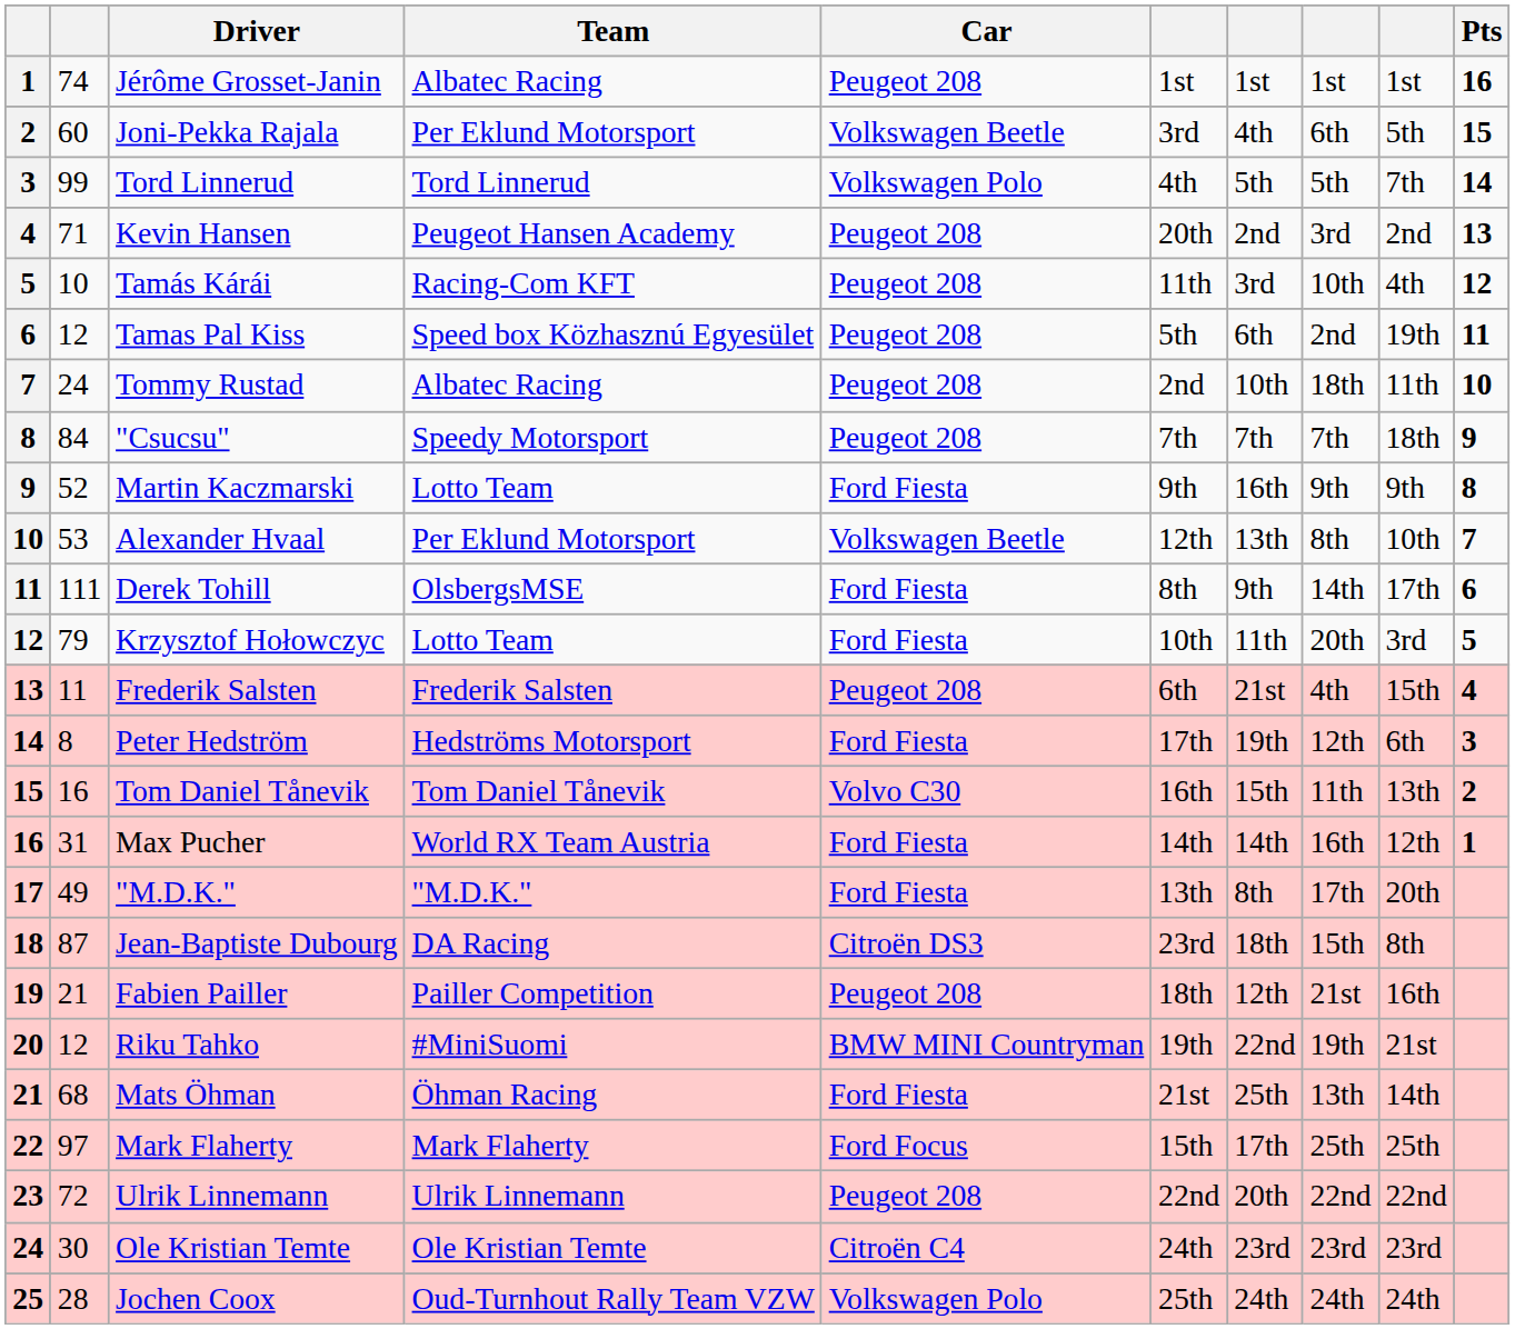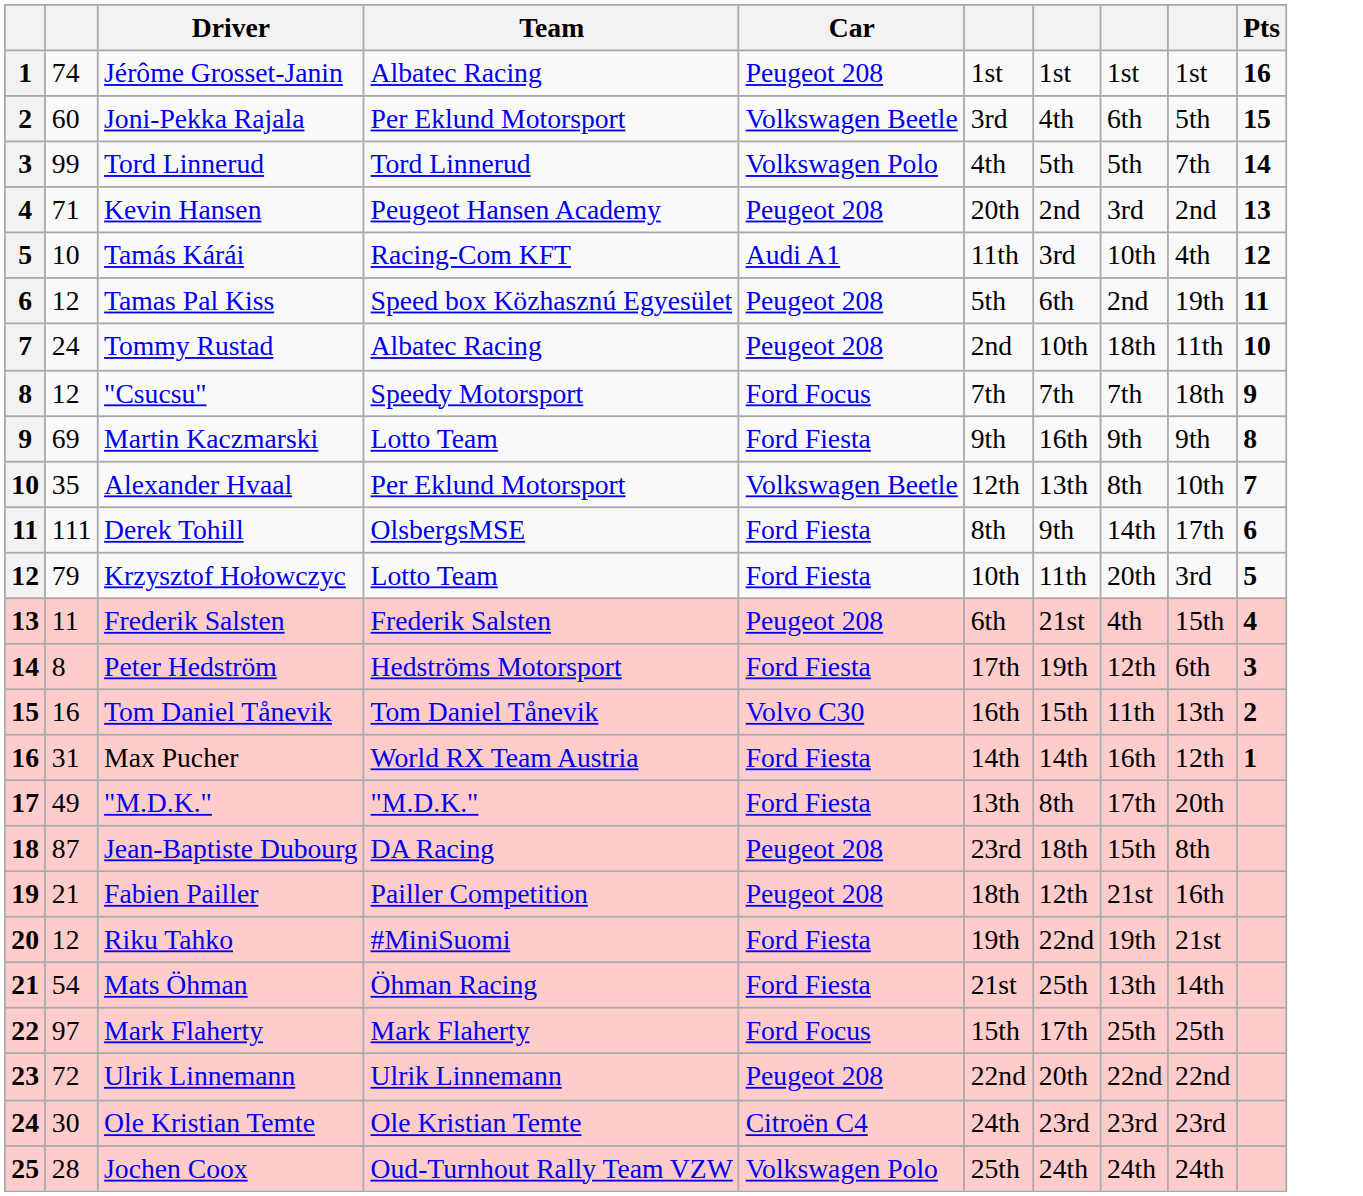 <table class=wikitable style="font-size:95%">
 <tr>
 <th></th>
 <th></th>
 <th>Driver</th>
 <th>Team</th>
 <th>Car</th>
 <th></th>
 <th></th>
 <th></th>
 <th></th>
 <th>Pts</th>
 </tr>
 <tr>
 <th>1</th>
 <td>74</td>
 <td> <a href='#'>Jérôme Grosset-Janin</a></td>
 <td><a href='#'>Albatec Racing</a></td>
 <td><a href='#'>Peugeot 208</a></td>
 <td>1st</td>
 <td>1st</td>
 <td>1st</td>
 <td>1st</td>
 <td><strong>16</strong></td>
 </tr>
 <tr>
 <th>2</th>
 <td>60</td>
 <td> <a href='#'>Joni-Pekka Rajala</a></td>
 <td><a href='#'>Per Eklund Motorsport</a></td>
 <td><a href='#'>Volkswagen Beetle</a></td>
 <td>3rd</td>
 <td>4th</td>
 <td>6th</td>
 <td>5th</td>
 <td><strong>15</strong></td>
 </tr>
 <tr>
 <th>3</th>
 <td>99</td>
 <td> <a href='#'>Tord Linnerud</a></td>
 <td><a href='#'>Tord Linnerud</a></td>
 <td><a href='#'>Volkswagen Polo</a></td>
 <td>4th</td>
 <td>5th</td>
 <td>5th</td>
 <td>7th</td>
 <td><strong>14</strong></td>
 </tr>
 <tr>
 <th>4</th>
 <td>71</td>
 <td> <a href='#'>Kevin Hansen</a></td>
 <td><a href='#'>Peugeot Hansen Academy</a></td>
 <td><a href='#'>Peugeot 208</a></td>
 <td>20th</td>
 <td>2nd</td>
 <td>3rd</td>
 <td>2nd</td>
 <td><strong>13</strong></td>
 </tr>
 <tr>
 <th>5</th>
 <td>10</td>
 <td> <a href='#'>Tamás Kárái</a></td>
 <td><a href='#'>Racing-Com KFT</a></td>
-<td><a href='#'>Peugeot 208</a></td>
+<td><a href='#'>Audi A1</a></td>
 <td>11th</td>
 <td>3rd</td>
 <td>10th</td>
 <td>4th</td>
 <td><strong>12</strong></td>
 </tr>
 <tr>
 <th>6</th>
 <td>12</td>
 <td> <a href='#'>Tamas Pal Kiss</a></td>
 <td><a href='#'>Speed box Közhasznú Egyesület</a></td>
 <td><a href='#'>Peugeot 208</a></td>
 <td>5th</td>
 <td>6th</td>
 <td>2nd</td>
 <td>19th</td>
 <td><strong>11</strong></td>
 </tr>
 <tr>
 <th>7</th>
 <td>24</td>
 <td> <a href='#'>Tommy Rustad</a></td>
 <td><a href='#'>Albatec Racing</a></td>
 <td><a href='#'>Peugeot 208</a></td>
 <td>2nd</td>
 <td>10th</td>
 <td>18th</td>
 <td>11th</td>
 <td><strong>10</strong></td>
 </tr>
 <tr>
 <th>8</th>
-<td>84</td>
+<td>12</td>
 <td> <a href='#'>"Csucsu"</a></td>
 <td><a href='#'>Speedy Motorsport</a></td>
-<td><a href='#'>Peugeot 208</a></td>
+<td><a href='#'>Ford Focus</a></td>
 <td>7th</td>
 <td>7th</td>
 <td>7th</td>
 <td>18th</td>
 <td><strong>9</strong></td>
 </tr>
 <tr>
 <th>9</th>
-<td>52</td>
+<td>69</td>
 <td> <a href='#'>Martin Kaczmarski</a></td>
 <td><a href='#'>Lotto Team</a></td>
 <td><a href='#'>Ford Fiesta</a></td>
 <td>9th</td>
 <td>16th</td>
 <td>9th</td>
 <td>9th</td>
 <td><strong>8</strong></td>
 </tr>
 <tr>
 <th>10</th>
-<td>53</td>
+<td>35</td>
 <td> <a href='#'>Alexander Hvaal</a></td>
 <td><a href='#'>Per Eklund Motorsport</a></td>
 <td><a href='#'>Volkswagen Beetle</a></td>
 <td>12th</td>
 <td>13th</td>
 <td>8th</td>
 <td>10th</td>
 <td><strong>7</strong></td>
 </tr>
 <tr>
 <th>11</th>
 <td>111</td>
 <td> <a href='#'>Derek Tohill</a></td>
 <td><a href='#'>OlsbergsMSE</a></td>
 <td><a href='#'>Ford Fiesta</a></td>
 <td>8th</td>
 <td>9th</td>
 <td>14th</td>
 <td>17th</td>
 <td><strong>6</strong></td>
 </tr>
 <tr>
 <th>12</th>
 <td>79</td>
 <td> <a href='#'>Krzysztof Hołowczyc</a></td>
 <td><a href='#'>Lotto Team</a></td>
 <td><a href='#'>Ford Fiesta</a></td>
 <td>10th</td>
 <td>11th</td>
 <td>20th</td>
 <td>3rd</td>
 <td><strong>5</strong></td>
 </tr>
 <tr>
 <th style="background:#ffcccc;">13</th>
 <td style="background:#ffcccc;">11</td>
 <td style="background:#ffcccc;"> <a href='#'>Frederik Salsten</a></td>
 <td style="background:#ffcccc;"><a href='#'>Frederik Salsten</a></td>
 <td style="background:#ffcccc;"><a href='#'>Peugeot 208</a></td>
 <td style="background:#ffcccc;">6th</td>
 <td style="background:#ffcccc;">21st</td>
 <td style="background:#ffcccc;">4th</td>
 <td style="background:#ffcccc;">15th</td>
 <td style="background:#ffcccc;"><strong>4</strong></td>
 </tr>
 <tr>
 <th style="background:#ffcccc;">14</th>
 <td style="background:#ffcccc;">8</td>
 <td style="background:#ffcccc;"> <a href='#'>Peter Hedström</a></td>
 <td style="background:#ffcccc;"><a href='#'>Hedströms Motorsport</a></td>
 <td style="background:#ffcccc;"><a href='#'>Ford Fiesta</a></td>
 <td style="background:#ffcccc;">17th</td>
 <td style="background:#ffcccc;">19th</td>
 <td style="background:#ffcccc;">12th</td>
 <td style="background:#ffcccc;">6th</td>
 <td style="background:#ffcccc;"><strong>3</strong></td>
 </tr>
 <tr>
 <th style="background:#ffcccc;">15</th>
 <td style="background:#ffcccc;">16</td>
 <td style="background:#ffcccc;"> <a href='#'>Tom Daniel Tånevik</a></td>
 <td style="background:#ffcccc;"><a href='#'>Tom Daniel Tånevik</a></td>
 <td style="background:#ffcccc;"><a href='#'>Volvo C30</a></td>
 <td style="background:#ffcccc;">16th</td>
 <td style="background:#ffcccc;">15th</td>
 <td style="background:#ffcccc;">11th</td>
 <td style="background:#ffcccc;">13th</td>
 <td style="background:#ffcccc;"><strong>2</strong></td>
 </tr>
 <tr>
 <th style="background:#ffcccc;">16</th>
 <td style="background:#ffcccc;">31</td>
 <td style="background:#ffcccc;"> Max Pucher</td>
 <td style="background:#ffcccc;"><a href='#'>World RX Team Austria</a></td>
 <td style="background:#ffcccc;"><a href='#'>Ford Fiesta</a></td>
 <td style="background:#ffcccc;">14th</td>
 <td style="background:#ffcccc;">14th</td>
 <td style="background:#ffcccc;">16th</td>
 <td style="background:#ffcccc;">12th</td>
 <td style="background:#ffcccc;"><strong>1</strong></td>
 </tr>
 <tr>
 <th style="background:#ffcccc;">17</th>
 <td style="background:#ffcccc;">49</td>
 <td style="background:#ffcccc;"> <a href='#'>"M.D.K."</a></td>
 <td style="background:#ffcccc;"><a href='#'>"M.D.K."</a></td>
 <td style="background:#ffcccc;"><a href='#'>Ford Fiesta</a></td>
 <td style="background:#ffcccc;">13th</td>
 <td style="background:#ffcccc;">8th</td>
 <td style="background:#ffcccc;">17th</td>
 <td style="background:#ffcccc;">20th</td>
 <td style="background:#ffcccc;"></td>
 </tr>
 <tr>
 <th style="background:#ffcccc;">18</th>
 <td style="background:#ffcccc;">87</td>
 <td style="background:#ffcccc;"> <a href='#'>Jean-Baptiste Dubourg</a></td>
 <td style="background:#ffcccc;"><a href='#'>DA Racing</a></td>
-<td style="background:#ffcccc;"><a href='#'>Citroën DS3</a></td>
+<td style="background:#ffcccc;"><a href='#'>Peugeot 208</a></td>
 <td style="background:#ffcccc;">23rd</td>
 <td style="background:#ffcccc;">18th</td>
 <td style="background:#ffcccc;">15th</td>
 <td style="background:#ffcccc;">8th</td>
 <td style="background:#ffcccc;"></td>
 </tr>
 <tr>
 <th style="background:#ffcccc;">19</th>
 <td style="background:#ffcccc;">21</td>
 <td style="background:#ffcccc;"> <a href='#'>Fabien Pailler</a></td>
 <td style="background:#ffcccc;"><a href='#'>Pailler Competition</a></td>
 <td style="background:#ffcccc;"><a href='#'>Peugeot 208</a></td>
 <td style="background:#ffcccc;">18th</td>
 <td style="background:#ffcccc;">12th</td>
 <td style="background:#ffcccc;">21st</td>
 <td style="background:#ffcccc;">16th</td>
 <td style="background:#ffcccc;"></td>
 </tr>
 <tr>
 <th style="background:#ffcccc;">20</th>
 <td style="background:#ffcccc;">12</td>
 <td style="background:#ffcccc;"> <a href='#'>Riku Tahko</a></td>
 <td style="background:#ffcccc;"><a href='#'>#MiniSuomi</a></td>
-<td style="background:#ffcccc;"><a href='#'>BMW MINI Countryman</a></td>
+<td style="background:#ffcccc;"><a href='#'>Ford Fiesta</a></td>
 <td style="background:#ffcccc;">19th</td>
 <td style="background:#ffcccc;">22nd</td>
 <td style="background:#ffcccc;">19th</td>
 <td style="background:#ffcccc;">21st</td>
 <td style="background:#ffcccc;"></td>
 </tr>
 <tr>
 <th style="background:#ffcccc;">21</th>
-<td style="background:#ffcccc;">68</td>
+<td style="background:#ffcccc;">54</td>
 <td style="background:#ffcccc;"> <a href='#'>Mats Öhman</a></td>
 <td style="background:#ffcccc;"><a href='#'>Öhman Racing</a></td>
 <td style="background:#ffcccc;"><a href='#'>Ford Fiesta</a></td>
 <td style="background:#ffcccc;">21st</td>
 <td style="background:#ffcccc;">25th</td>
 <td style="background:#ffcccc;">13th</td>
 <td style="background:#ffcccc;">14th</td>
 <td style="background:#ffcccc;"></td>
 </tr>
 <tr>
 <th style="background:#ffcccc;">22</th>
 <td style="background:#ffcccc;">97</td>
 <td style="background:#ffcccc;"> <a href='#'>Mark Flaherty</a></td>
 <td style="background:#ffcccc;"><a href='#'>Mark Flaherty</a></td>
 <td style="background:#ffcccc;"><a href='#'>Ford Focus</a></td>
 <td style="background:#ffcccc;">15th</td>
 <td style="background:#ffcccc;">17th</td>
 <td style="background:#ffcccc;">25th</td>
 <td style="background:#ffcccc;">25th</td>
 <td style="background:#ffcccc;"></td>
 </tr>
 <tr>
 <th style="background:#ffcccc;">23</th>
 <td style="background:#ffcccc;">72</td>
 <td style="background:#ffcccc;"> <a href='#'>Ulrik Linnemann</a></td>
 <td style="background:#ffcccc;"><a href='#'>Ulrik Linnemann</a></td>
 <td style="background:#ffcccc;"><a href='#'>Peugeot 208</a></td>
 <td style="background:#ffcccc;">22nd</td>
 <td style="background:#ffcccc;">20th</td>
 <td style="background:#ffcccc;">22nd</td>
 <td style="background:#ffcccc;">22nd</td>
 <td style="background:#ffcccc;"></td>
 </tr>
 <tr>
 <th style="background:#ffcccc;">24</th>
 <td style="background:#ffcccc;">30</td>
 <td style="background:#ffcccc;"> <a href='#'>Ole Kristian Temte</a></td>
 <td style="background:#ffcccc;"><a href='#'>Ole Kristian Temte</a></td>
 <td style="background:#ffcccc;"><a href='#'>Citroën C4</a></td>
 <td style="background:#ffcccc;">24th</td>
 <td style="background:#ffcccc;">23rd</td>
 <td style="background:#ffcccc;">23rd</td>
 <td style="background:#ffcccc;">23rd</td>
 <td style="background:#ffcccc;"></td>
 </tr>
 <tr>
 <th style="background:#ffcccc;">25</th>
 <td style="background:#ffcccc;">28</td>
 <td style="background:#ffcccc;"> <a href='#'>Jochen Coox</a></td>
 <td style="background:#ffcccc;"><a href='#'>Oud-Turnhout Rally Team VZW</a></td>
 <td style="background:#ffcccc;"><a href='#'>Volkswagen Polo</a></td>
 <td style="background:#ffcccc;">25th</td>
 <td style="background:#ffcccc;">24th</td>
 <td style="background:#ffcccc;">24th</td>
 <td style="background:#ffcccc;">24th</td>
 <td style="background:#ffcccc;"></td>
 </tr>
 </table>
